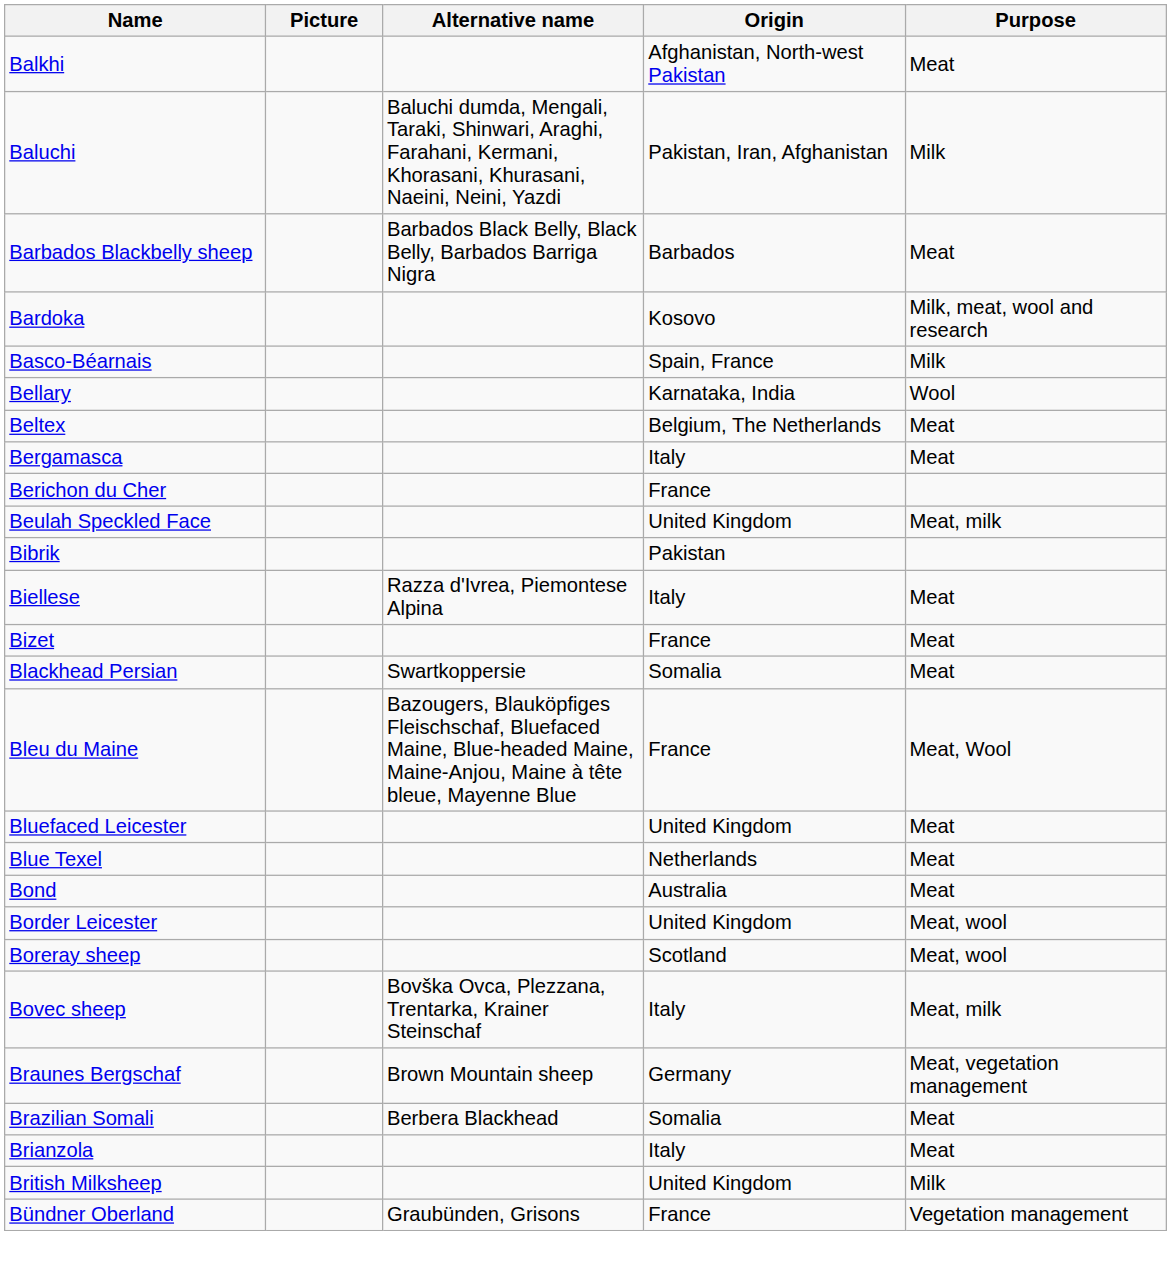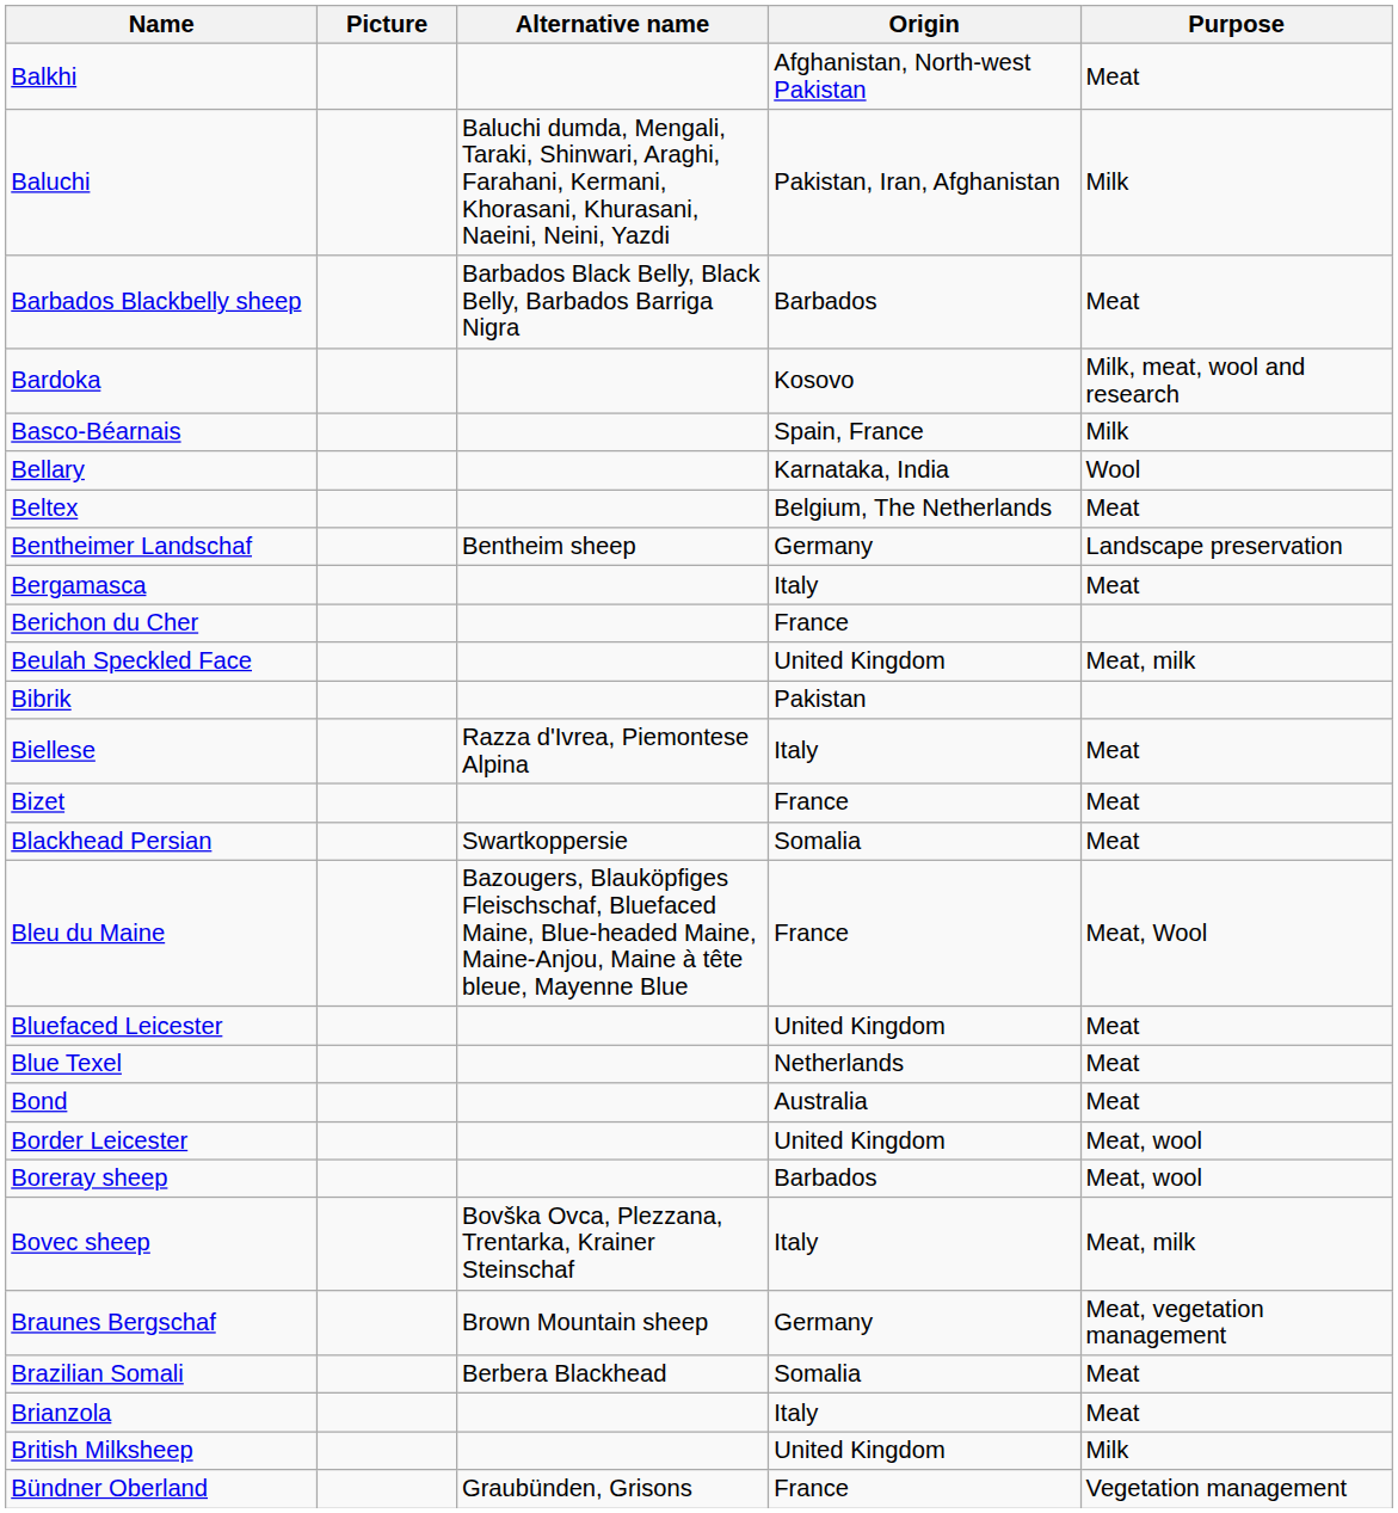 <table class="wikitable sortable">
 <tr>
 <th width="200">Name</th>
 <th width="85">Picture</th>
 <th width="200">Alternative name</th>
 <th width="200">Origin</th>
 <th width="200">Purpose</th>
 </tr>
 <tr>
 <td><a href='#'>Balkhi</a></td>
 <td></td>
 <td></td>
 <td>Afghanistan, North-west <a href='#'>Pakistan</a></td>
 <td>Meat</td>
 </tr>
 <tr>
 <td><a href='#'>Baluchi</a></td>
 <td></td>
 <td>Baluchi dumda, Mengali, Taraki, Shinwari, Araghi, Farahani, Kermani, Khorasani, Khurasani, Naeini, Neini, Yazdi</td>
 <td>Pakistan, Iran, Afghanistan</td>
 <td>Milk</td>
 </tr>
 <tr>
 <td><a href='#'>Barbados Blackbelly sheep</a></td>
 <td></td>
 <td>Barbados Black Belly, Black Belly, Barbados Barriga Nigra</td>
 <td>Barbados</td>
 <td>Meat</td>
 </tr>
 <tr>
 <td><a href='#'>Bardoka</a></td>
 <td></td>
 <td></td>
 <td>Kosovo</td>
 <td>Milk, meat, wool and research</td>
 </tr>
 <tr>
 <td><a href='#'>Basco-Béarnais</a></td>
 <td></td>
 <td></td>
 <td>Spain, France</td>
 <td>Milk</td>
 </tr>
 <tr>
 <td><a href='#'>Bellary</a></td>
 <td></td>
 <td></td>
 <td>Karnataka, India</td>
 <td>Wool</td>
 </tr>
 <tr>
 <td><a href='#'>Beltex</a></td>
 <td></td>
 <td></td>
 <td>Belgium, The Netherlands</td>
 <td>Meat</td>
+</tr>
+<tr>
+<td><a href='#'>Bentheimer Landschaf</a></td>
+<td></td>
+<td>Bentheim sheep</td>
+<td>Germany</td>
+<td>Landscape preservation</td>
 </tr>
 <tr>
 <td><a href='#'>Bergamasca</a></td>
 <td></td>
 <td></td>
 <td>Italy</td>
 <td>Meat</td>
 </tr>
 <tr>
 <td><a href='#'>Berichon du Cher</a></td>
 <td></td>
 <td></td>
 <td>France</td>
 <td></td>
 </tr>
 <tr>
 <td><a href='#'>Beulah Speckled Face</a></td>
 <td></td>
 <td></td>
 <td>United Kingdom</td>
 <td>Meat, milk</td>
 </tr>
 <tr>
 <td><a href='#'>Bibrik</a></td>
 <td></td>
 <td></td>
 <td>Pakistan</td>
 <td></td>
 </tr>
 <tr>
 <td><a href='#'>Biellese</a></td>
 <td></td>
 <td>Razza d'Ivrea, Piemontese Alpina</td>
 <td>Italy</td>
 <td>Meat</td>
 </tr>
 <tr>
 <td><a href='#'>Bizet</a></td>
 <td></td>
 <td></td>
 <td>France</td>
 <td>Meat</td>
 </tr>
 <tr>
 <td><a href='#'>Blackhead Persian</a></td>
 <td></td>
 <td>Swartkoppersie</td>
 <td>Somalia</td>
 <td>Meat</td>
 </tr>
 <tr>
 <td><a href='#'>Bleu du Maine</a></td>
 <td></td>
 <td>Bazougers, Blauköpfiges Fleischschaf, Bluefaced Maine, Blue-headed Maine, Maine-Anjou, Maine à tête bleue, Mayenne Blue</td>
 <td>France</td>
 <td>Meat, Wool</td>
 </tr>
 <tr>
 <td><a href='#'>Bluefaced Leicester</a></td>
 <td></td>
 <td></td>
 <td>United Kingdom</td>
 <td>Meat</td>
 </tr>
 <tr>
 <td><a href='#'>Blue Texel</a></td>
 <td></td>
 <td></td>
 <td>Netherlands</td>
 <td>Meat</td>
 </tr>
 <tr>
 <td><a href='#'>Bond</a></td>
 <td></td>
 <td></td>
 <td>Australia</td>
 <td>Meat</td>
 </tr>
 <tr>
 <td><a href='#'>Border Leicester</a></td>
 <td></td>
 <td></td>
 <td>United Kingdom</td>
 <td>Meat, wool</td>
 </tr>
 <tr>
 <td><a href='#'>Boreray sheep</a></td>
 <td></td>
 <td></td>
-<td>Scotland</td>
+<td>Barbados</td>
 <td>Meat, wool</td>
 </tr>
 <tr>
 <td><a href='#'>Bovec sheep</a></td>
 <td></td>
 <td>Bovška Ovca, Plezzana, Trentarka, Krainer Steinschaf</td>
 <td>Italy</td>
 <td>Meat, milk</td>
 </tr>
 <tr>
 <td><a href='#'>Braunes Bergschaf</a></td>
 <td></td>
 <td>Brown Mountain sheep</td>
 <td>Germany</td>
 <td>Meat, vegetation management</td>
 </tr>
 <tr>
 <td><a href='#'>Brazilian Somali</a></td>
 <td></td>
 <td>Berbera Blackhead</td>
 <td>Somalia</td>
 <td>Meat</td>
 </tr>
 <tr>
 <td><a href='#'>Brianzola</a></td>
 <td></td>
 <td></td>
 <td>Italy</td>
 <td>Meat</td>
 </tr>
 <tr>
 <td><a href='#'>British Milksheep</a></td>
 <td></td>
 <td></td>
 <td>United Kingdom</td>
 <td>Milk</td>
 </tr>
 <tr>
 <td><a href='#'>Bündner Oberland</a></td>
 <td></td>
 <td>Graubünden, Grisons</td>
 <td>France</td>
 <td>Vegetation management</td>
 </tr>
 </table>
